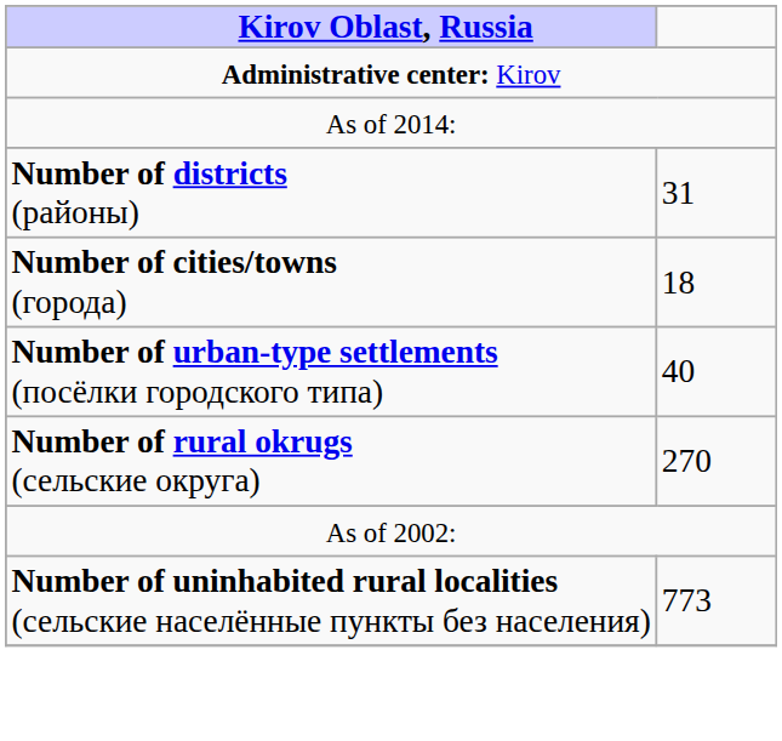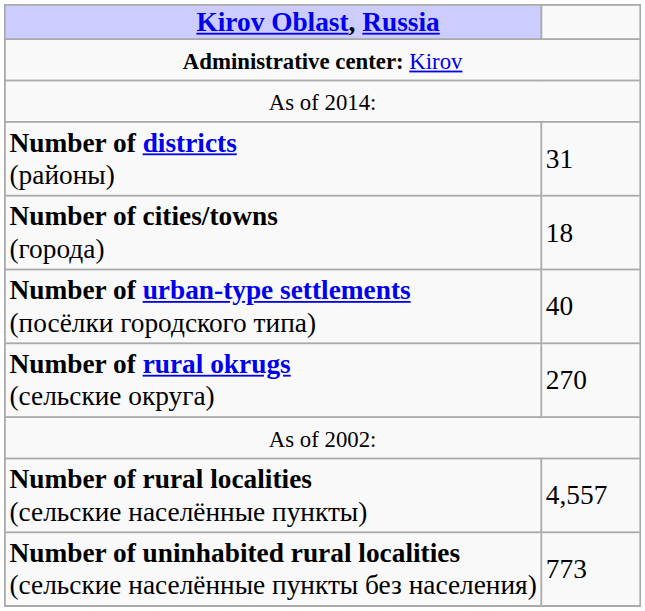 <table border=1 align="right" cellpadding=2 cellspacing=0 style="margin: 0 0 1em 1em; background: #f9f9f9; border: 1px #aaa solid; border-collapse: collapse; font-size: 95%;">
 <tr>
 <th bgcolor="#ccccff" style="padding:0 0 0 50px;"><a href='#'>Kirov Oblast</a>, <a href='#'>Russia</a></th>
 <td width="50px"></td>
 </tr>
 <tr>
 <td colspan=2 align="center"><small><strong>Administrative center:</strong> <a href='#'>Kirov</a></small></td>
 </tr>
 <tr>
 <td colspan=2 align="center"><small>As of 2014:</small></td>
 </tr>
 <tr>
 <td><strong>Number of <a href='#'>districts</a></strong><br>(районы)</td>
 <td>31</td>
 </tr>
 <tr>
 <td><strong>Number of cities/towns</strong><br>(города)</td>
 <td>18</td>
 </tr>
 <tr>
 <td><strong>Number of <a href='#'>urban-type settlements</a></strong><br>(посёлки городского типа)</td>
 <td>40</td>
 </tr>
 <tr>
 <td><strong>Number of <a href='#'>rural okrugs</a></strong><br>(сельские округа)</td>
 <td>270</td>
 </tr>
 <tr>
 <td colspan=2 align="center"><small>As of 2002:</small></td>
 </tr>
 <tr>
+<td><strong>Number of rural localities</strong><br>(сельские населённые пункты)</td>
+<td>4,557</td>
+</tr>
+<tr>
 <td><strong>Number of uninhabited rural localities</strong><br>(сельские населённые пункты без населения)</td>
 <td>773</td>
 </tr>
 <tr>
 </tr>
 </table>
